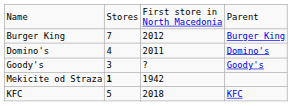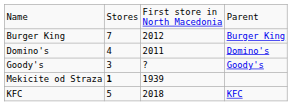 <table class="wikitable sortable">
 <tr>
 <td>Name</td>
 <td>Stores</td>
 <td>First store in<br><a href='#'>North Macedonia</a></td>
 <td>Parent</td>
 </tr>
 <tr>
 <td>Burger King</td>
 <td>7</td>
 <td>2012</td>
 <td><a href='#'>Burger King</a></td>
 </tr>
 <tr>
 <td>Domino's</td>
 <td>4</td>
 <td>2011</td>
 <td><a href='#'>Domino's</a></td>
 </tr>
 <tr>
 <td>Goody's</td>
 <td>3</td>
 <td>?</td>
 <td><a href='#'>Goody's</a></td>
 </tr>
 <tr>
 <td>Mekicite od Straza</td>
 <td><strong>1</strong></td>
-<td>1942</td>
+<td>1939</td>
 <td></td>
 </tr>
 <tr>
 <td>KFC</td>
 <td>5</td>
 <td>2018</td>
 <td><a href='#'>KFC</a></td>
 </tr>
 </table>
